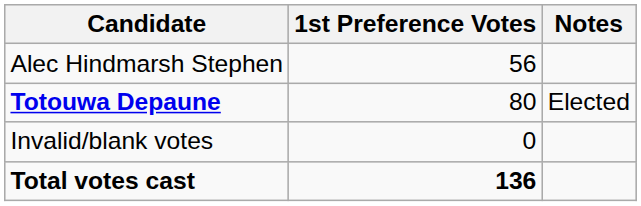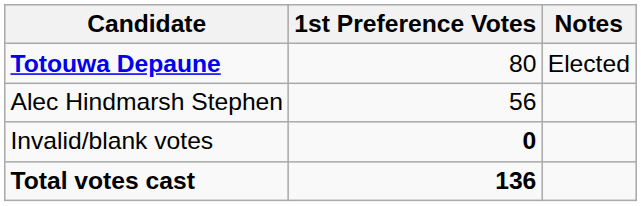 <table class=wikitable style=text-align:left>
 <tr>
 <th>Candidate</th>
 <th>1st Preference Votes</th>
 <th>Notes</th>
 </tr>
 <tr>
+<td><strong><a href='#'>Totouwa Depaune</a></strong></td>
+<td align=right>80</td>
+<td>Elected</td>
+</tr>
+<tr>
 <td>Alec Hindmarsh Stephen</td>
 <td align=right>56</td>
 <td></td>
 </tr>
 <tr>
-<td><strong><a href='#'>Totouwa Depaune</a></strong></td>
-<td align=right>80</td>
-<td>Elected</td>
-</tr>
-<tr>
 <td>Invalid/blank votes</td>
-<td align=right>0</td>
+<td align=right><strong>0</strong></td>
 <td></td>
 </tr>
 <tr>
 <td><strong>Total votes cast</strong></td>
 <td align=right><strong>136</strong></td>
 </tr>
 </table>
